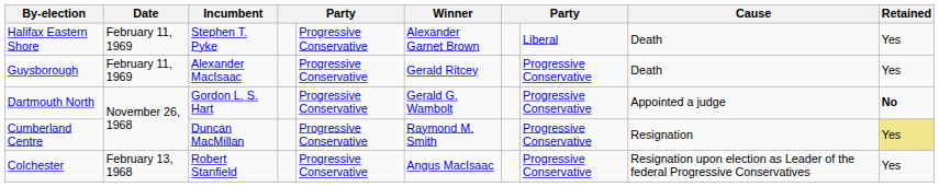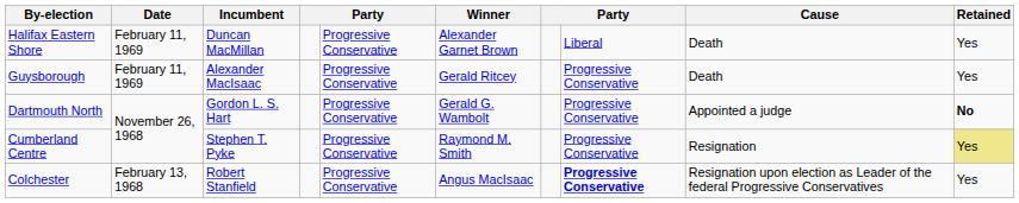 <table class=wikitable style="width:100%">
 <tr>
 <th>By-election</th>
 <th>Date</th>
 <th>Incumbent</th>
 <th colspan=2>Party</th>
 <th>Winner</th>
 <th colspan=2>Party</th>
 <th>Cause</th>
 <th>Retained</th>
 </tr>
 <tr>
 <td><a href='#'>Halifax Eastern Shore</a></td>
 <td>February 11, 1969</td>
-<td><a href='#'>Stephen T. Pyke</a></td>
+<td><a href='#'>Duncan MacMillan</a></td>
 <td>    </td>
 <td><a href='#'>Progressive Conservative</a></td>
 <td><a href='#'>Alexander Garnet Brown</a></td>
 <td>    </td>
 <td><a href='#'>Liberal</a></td>
 <td>Death</td>
 <td>Yes</td>
 </tr>
 <tr>
 <td><a href='#'>Guysborough</a></td>
 <td>February 11, 1969</td>
 <td><a href='#'>Alexander MacIsaac</a></td>
 <td>    </td>
 <td><a href='#'>Progressive Conservative</a></td>
 <td><a href='#'>Gerald Ritcey</a></td>
 <td>    </td>
 <td><a href='#'>Progressive Conservative</a></td>
 <td>Death</td>
 <td>Yes</td>
 </tr>
 <tr>
 <td><a href='#'>Dartmouth North</a></td>
 <td rowspan="2">November 26, 1968</td>
 <td><a href='#'>Gordon L. S. Hart</a></td>
 <td>    </td>
 <td><a href='#'>Progressive Conservative</a></td>
 <td><a href='#'>Gerald G. Wambolt</a></td>
 <td>    </td>
 <td><a href='#'>Progressive Conservative</a></td>
 <td>Appointed a judge</td>
 <td><strong>No</strong></td>
 </tr>
 <tr>
 <td><a href='#'>Cumberland Centre</a></td>
-<td><a href='#'>Duncan MacMillan</a></td>
+<td><a href='#'>Stephen T. Pyke</a></td>
 <td>    </td>
 <td><a href='#'>Progressive Conservative</a></td>
 <td><a href='#'>Raymond M. Smith</a></td>
 <td>    </td>
 <td><a href='#'>Progressive Conservative</a></td>
 <td>Resignation</td>
 <td style="background: khaki;">Yes</td>
 </tr>
 <tr>
 <td><a href='#'>Colchester</a></td>
 <td>February 13, 1968</td>
 <td><a href='#'>Robert Stanfield</a></td>
 <td>    </td>
 <td><a href='#'>Progressive Conservative</a></td>
 <td><a href='#'>Angus MacIsaac</a></td>
 <td>    </td>
-<td><a href='#'>Progressive Conservative</a></td>
+<td><strong><a href='#'>Progressive Conservative</a></strong></td>
 <td>Resignation upon election as Leader of the federal Progressive Conservatives</td>
 <td>Yes</td>
 </tr>
 </table>
